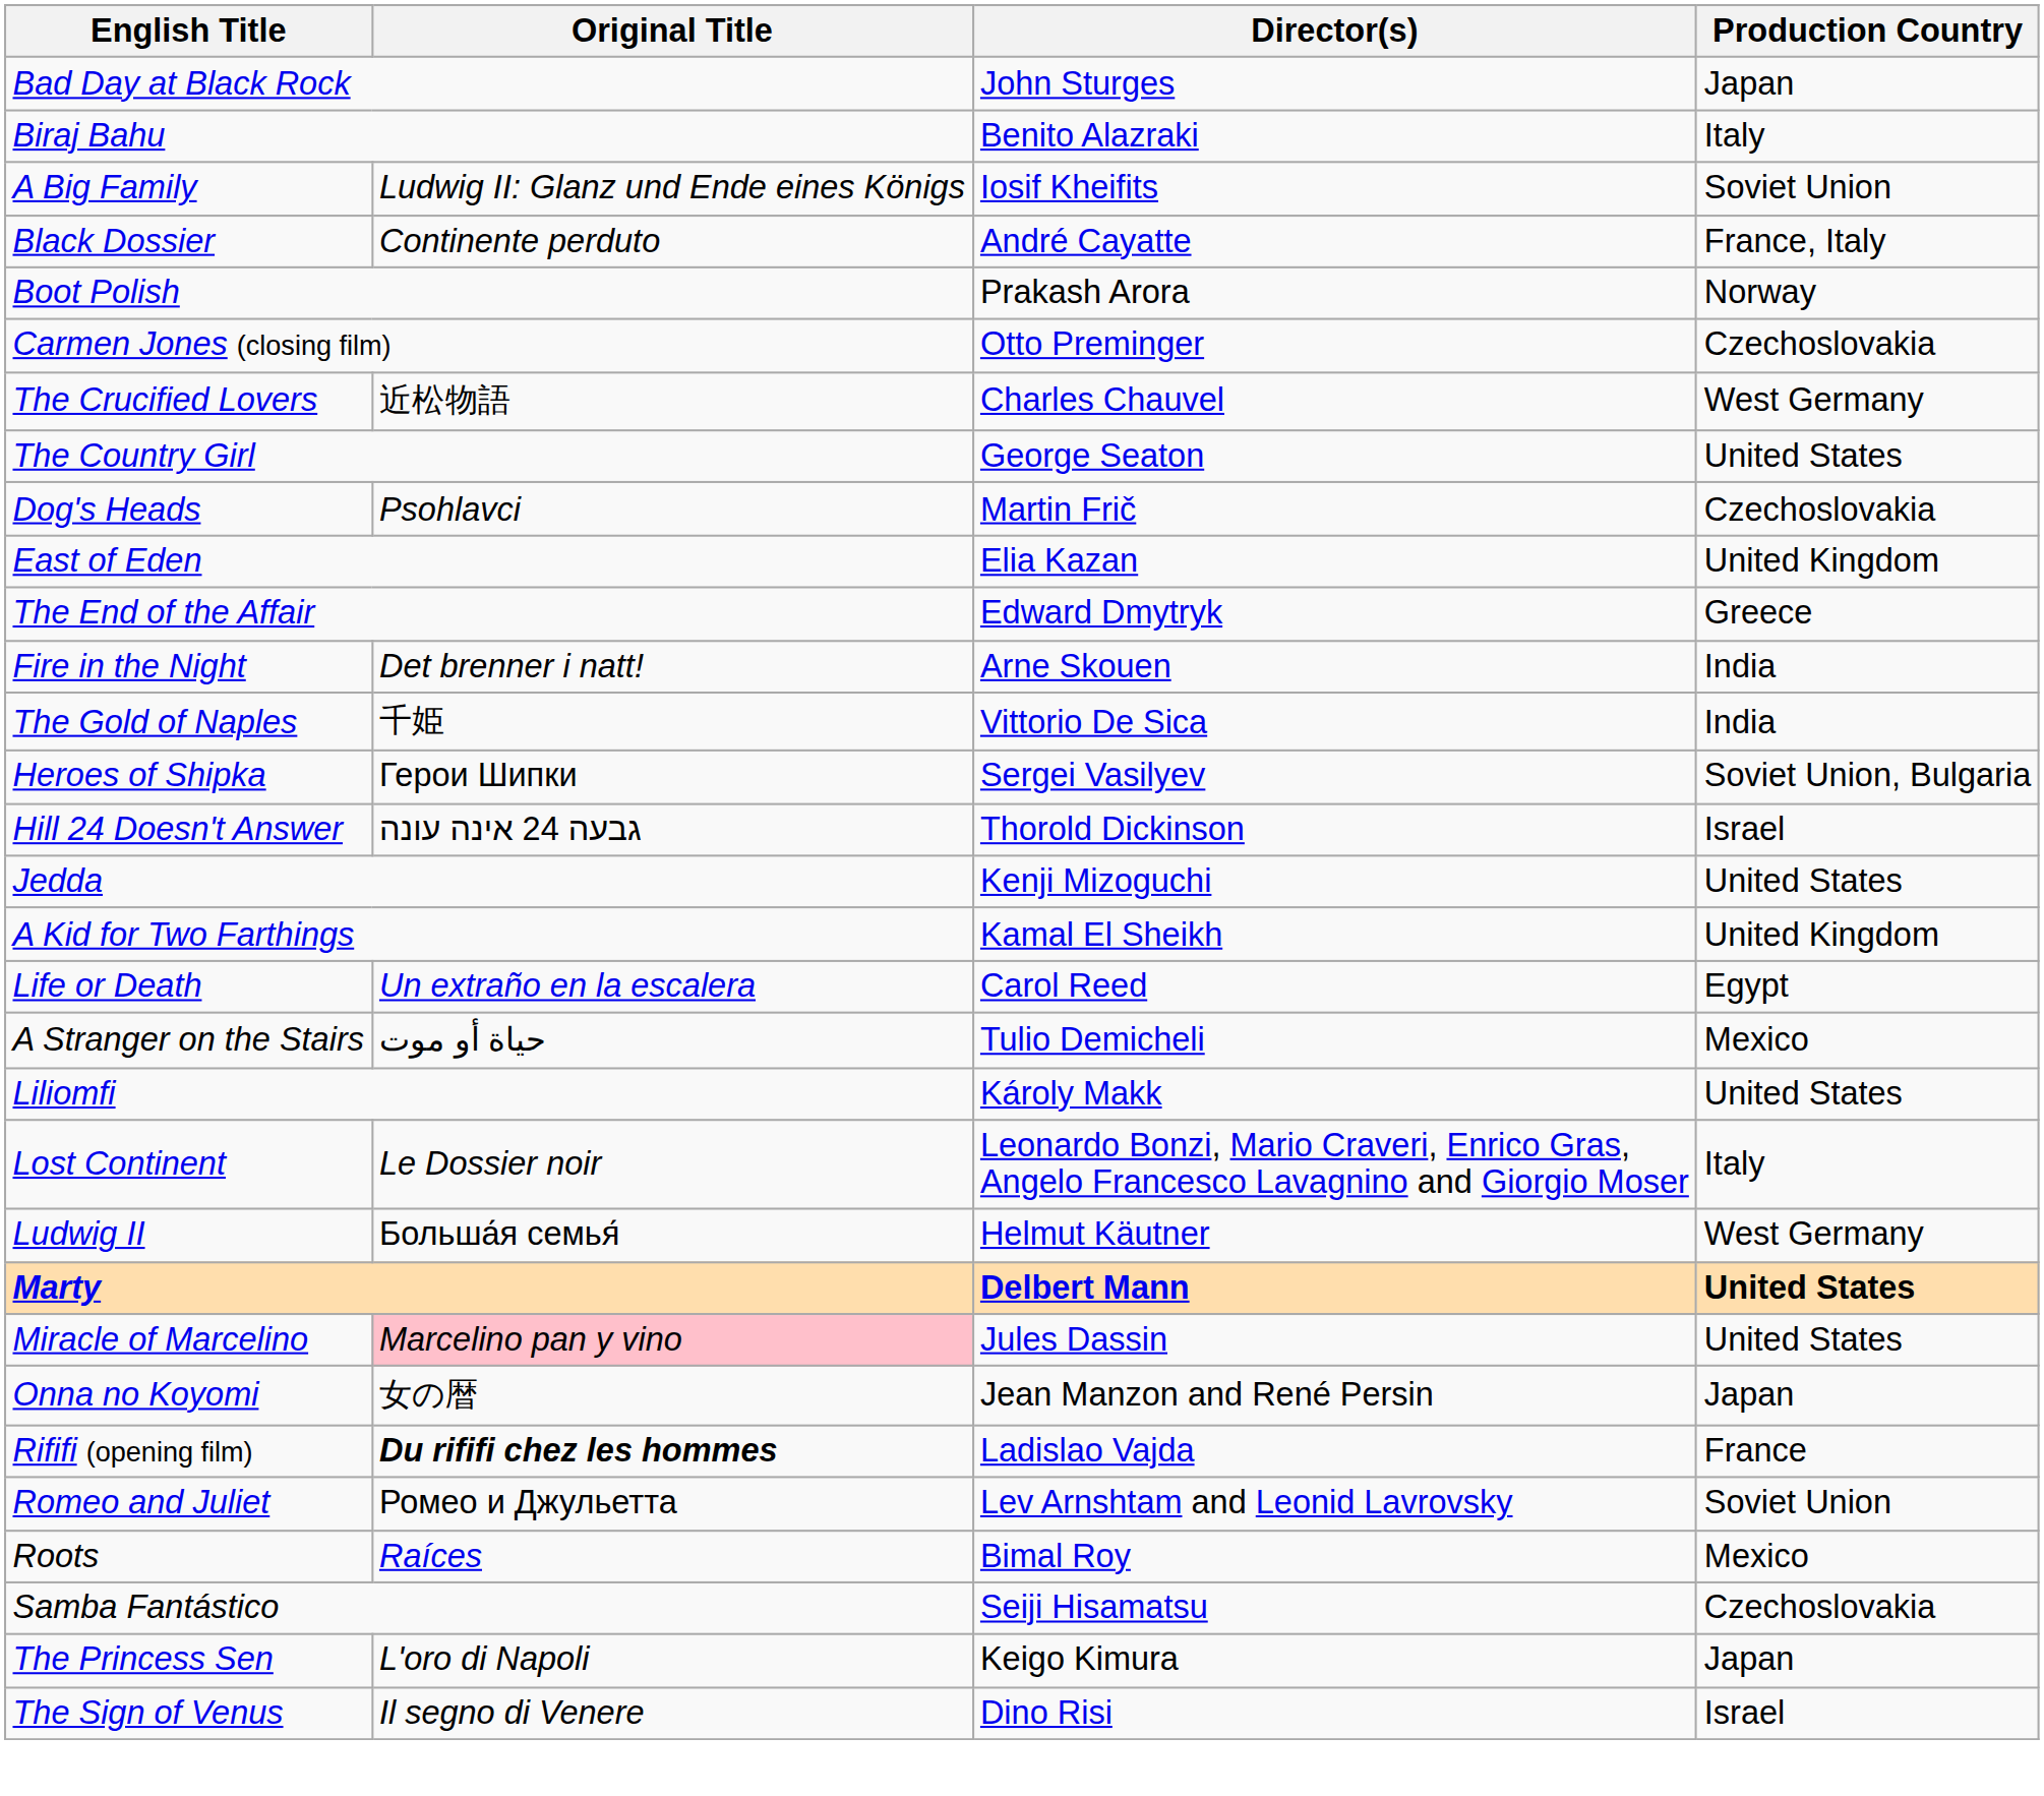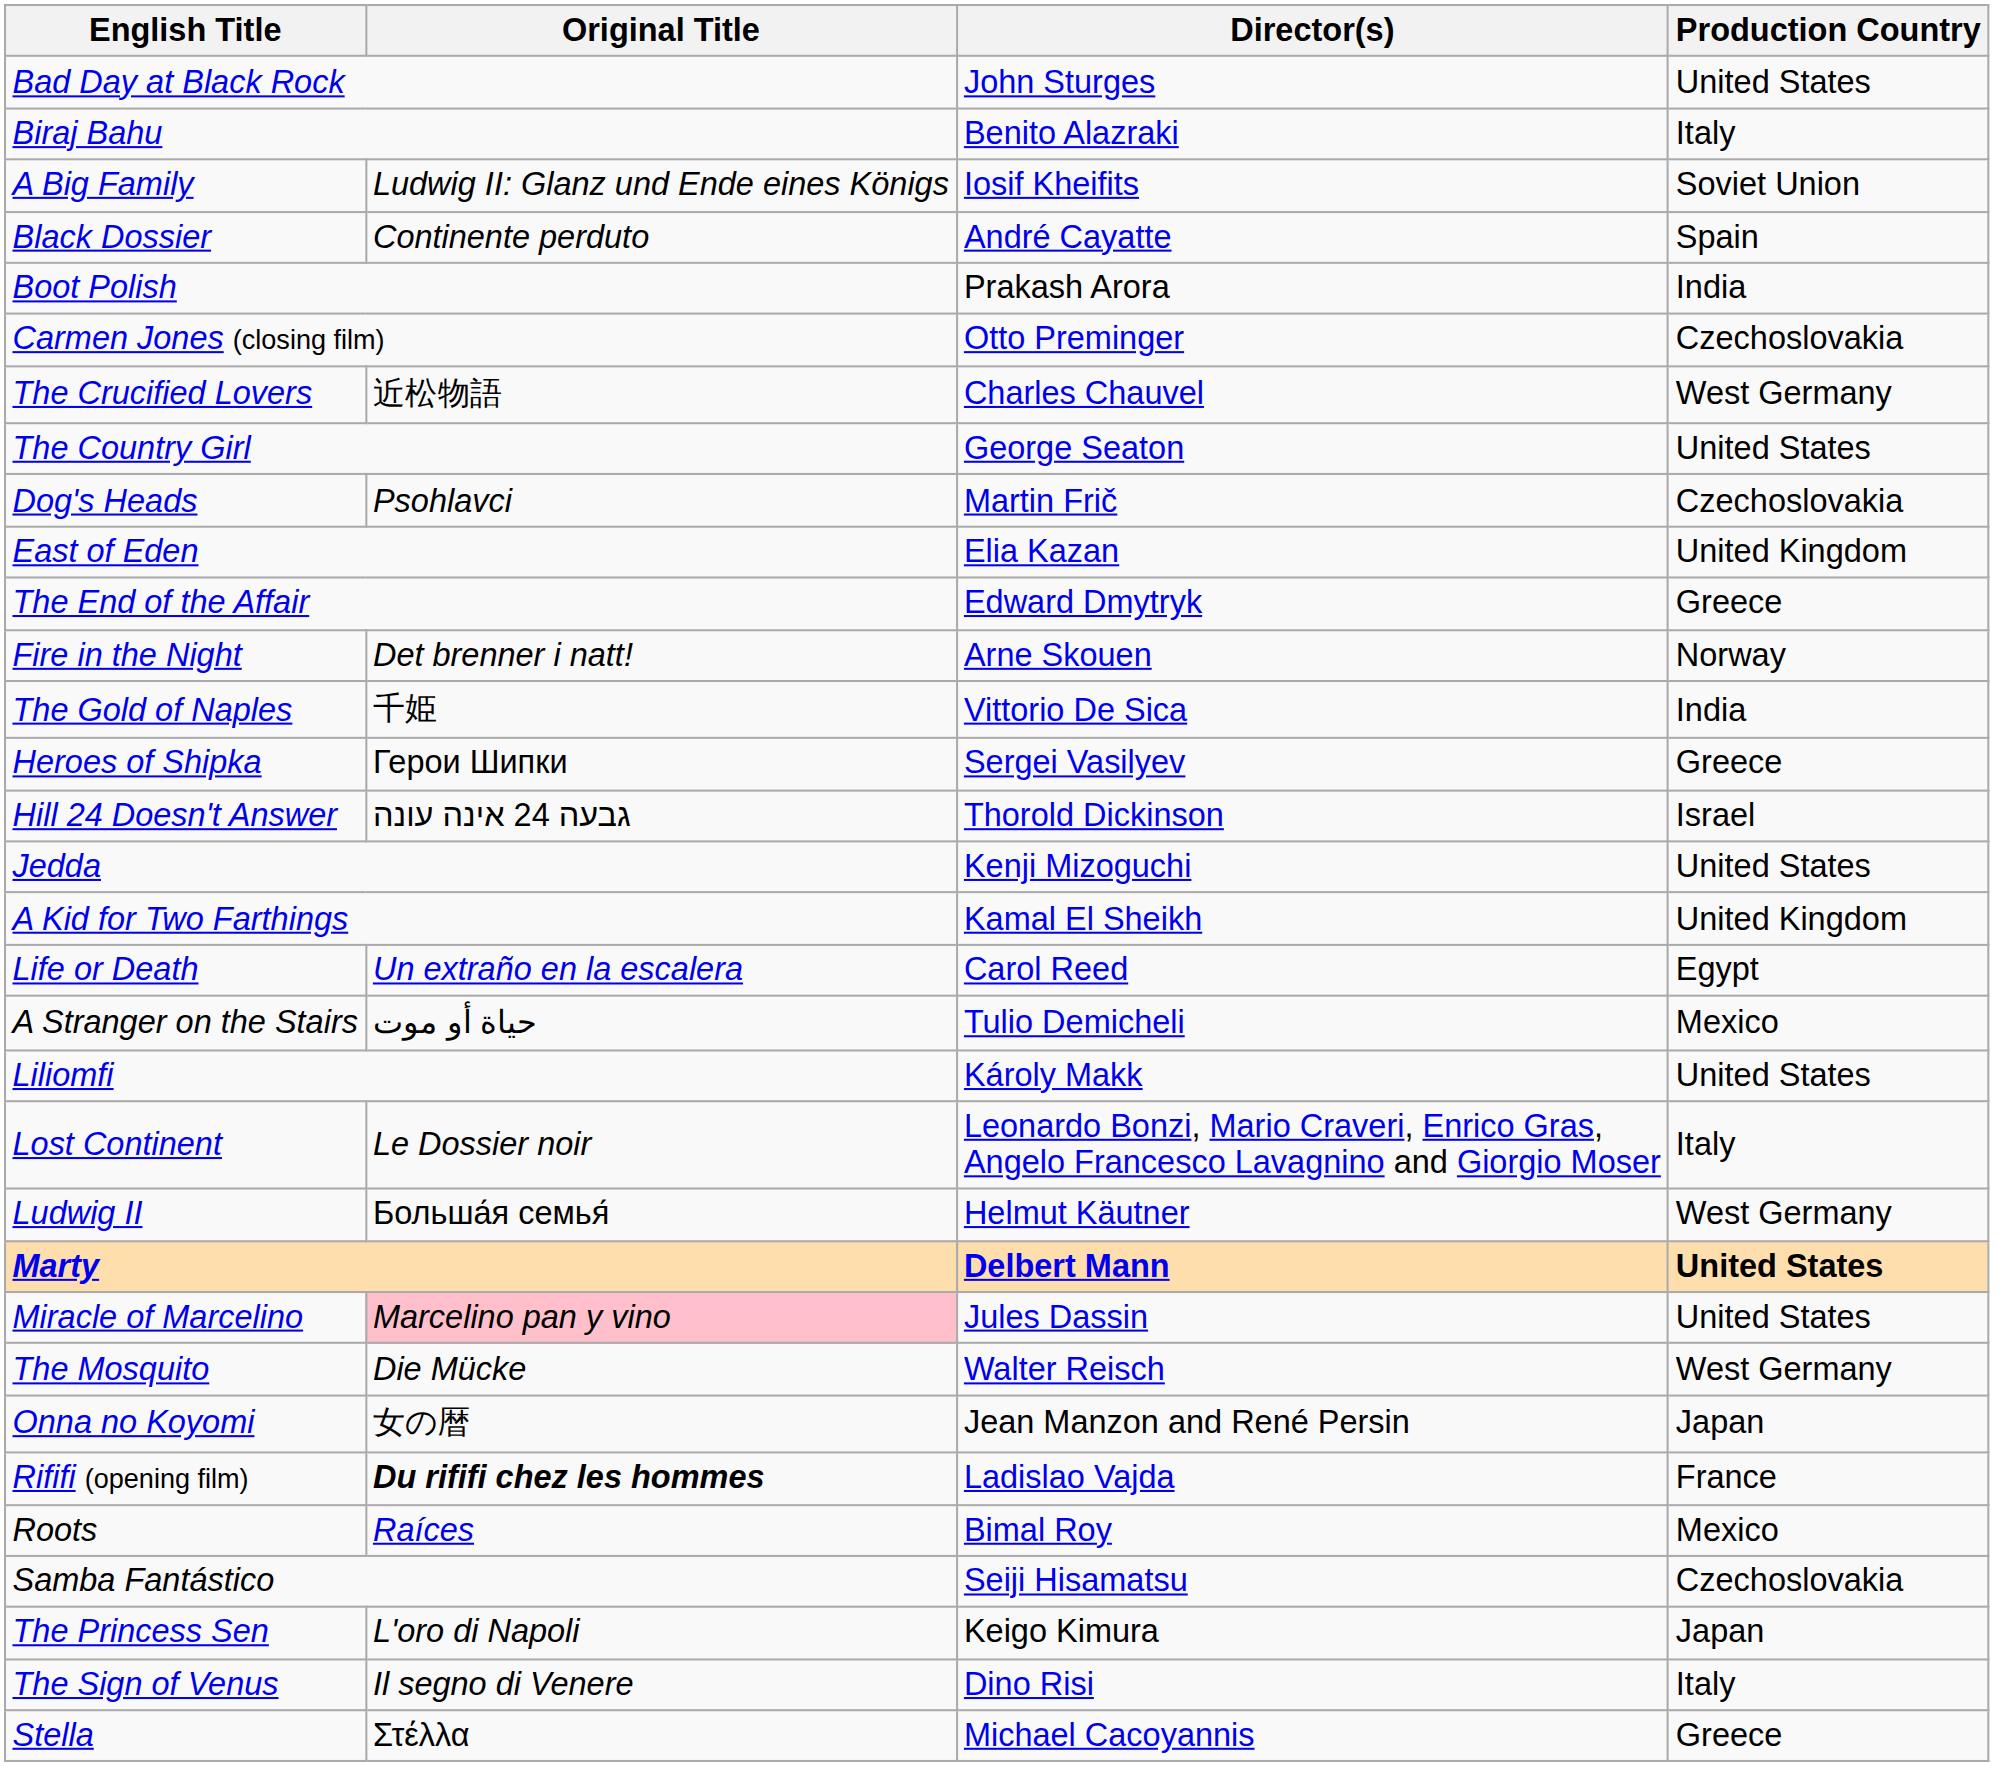 <table class="wikitable">
 <tr>
 <th>English Title</th>
 <th>Original Title</th>
 <th>Director(s)</th>
 <th>Production Country</th>
 </tr>
 <tr>
 <td colspan="2"><em><a href='#'>Bad Day at Black Rock</a></em></td>
 <td><a href='#'>John Sturges</a></td>
-<td>Japan</td>
+<td>United States</td>
 </tr>
 <tr>
 <td colspan="2"><em><a href='#'>Biraj Bahu</a></em></td>
 <td><a href='#'>Benito Alazraki</a></td>
 <td>Italy</td>
 </tr>
 <tr>
 <td><em><a href='#'>A Big Family</a></em></td>
 <td><em>Ludwig II: Glanz und Ende eines Königs</em></td>
 <td><a href='#'>Iosif Kheifits</a></td>
 <td>Soviet Union</td>
 </tr>
 <tr>
 <td><em><a href='#'>Black Dossier</a></em></td>
 <td><em>Continente perduto</em></td>
 <td><a href='#'>André Cayatte</a></td>
-<td>France, Italy</td>
+<td>Spain</td>
 </tr>
 <tr>
 <td colspan="2"><em><a href='#'>Boot Polish</a></em></td>
 <td>Prakash Arora</td>
-<td>Norway</td>
+<td>India</td>
 </tr>
 <tr>
 <td colspan="2"><em><a href='#'>Carmen Jones</a></em> <small>(closing film)</small></td>
 <td><a href='#'>Otto Preminger</a></td>
 <td>Czechoslovakia</td>
 </tr>
 <tr>
 <td><em><a href='#'>The Crucified Lovers</a></em></td>
 <td>近松物語</td>
 <td><a href='#'>Charles Chauvel</a></td>
 <td>West Germany</td>
 </tr>
 <tr>
 <td colspan="2"><em><a href='#'>The Country Girl</a></em></td>
 <td><a href='#'>George Seaton</a></td>
 <td>United States</td>
 </tr>
 <tr>
 <td><em><a href='#'>Dog's Heads</a></em></td>
 <td><em>Psohlavci</em></td>
 <td><a href='#'>Martin Frič</a></td>
 <td>Czechoslovakia</td>
 </tr>
 <tr>
 <td colspan="2"><em><a href='#'>East of Eden</a></em></td>
 <td><a href='#'>Elia Kazan</a></td>
 <td>United Kingdom</td>
 </tr>
 <tr>
 <td colspan="2"><em><a href='#'>The End of the Affair</a></em></td>
 <td><a href='#'>Edward Dmytryk</a></td>
 <td>Greece</td>
 </tr>
 <tr>
 <td><em><a href='#'>Fire in the Night</a></em></td>
 <td><em>Det brenner i natt!</em></td>
 <td><a href='#'>Arne Skouen</a></td>
-<td>India</td>
+<td>Norway</td>
 </tr>
 <tr>
 <td><em><a href='#'>The Gold of Naples</a></em></td>
 <td>千姫</td>
 <td><a href='#'>Vittorio De Sica</a></td>
 <td>India</td>
 </tr>
 <tr>
 <td><em><a href='#'>Heroes of Shipka</a></em></td>
 <td>Герои Шипки</td>
 <td><a href='#'>Sergei Vasilyev</a></td>
-<td>Soviet Union, Bulgaria</td>
+<td>Greece</td>
 </tr>
 <tr>
 <td><em><a href='#'>Hill 24 Doesn't Answer</a></em></td>
 <td>גבעה 24 אינה עונה</td>
 <td><a href='#'>Thorold Dickinson</a></td>
 <td>Israel</td>
 </tr>
 <tr>
 <td colspan="2"><em><a href='#'>Jedda</a></em></td>
 <td><a href='#'>Kenji Mizoguchi</a></td>
 <td>United States</td>
 </tr>
 <tr>
 <td colspan="2"><em><a href='#'>A Kid for Two Farthings</a></em></td>
 <td><a href='#'>Kamal El Sheikh</a></td>
 <td>United Kingdom</td>
 </tr>
 <tr>
 <td><em><a href='#'>Life or Death</a></em></td>
 <td><em><a href='#'>Un extraño en la escalera</a></em></td>
 <td><a href='#'>Carol Reed</a></td>
 <td>Egypt</td>
 </tr>
 <tr>
 <td><em>A Stranger on the Stairs</em></td>
 <td>حياة أو موت</td>
 <td><a href='#'>Tulio Demicheli</a></td>
 <td>Mexico</td>
 </tr>
 <tr>
 <td colspan="2"><em><a href='#'>Liliomfi</a></em></td>
 <td><a href='#'>Károly Makk</a></td>
 <td>United States</td>
 </tr>
 <tr>
 <td><em><a href='#'>Lost Continent</a></em></td>
 <td><em>Le Dossier noir</em></td>
 <td><a href='#'>Leonardo Bonzi</a>, <a href='#'>Mario Craveri</a>, <a href='#'>Enrico Gras</a>,<br><a href='#'>Angelo Francesco Lavagnino</a> and <a href='#'>Giorgio Moser</a></td>
 <td>Italy</td>
 </tr>
 <tr>
 <td><em><a href='#'>Ludwig II</a></em></td>
 <td>Больша́я семья́</td>
 <td><a href='#'>Helmut Käutner</a></td>
 <td>West Germany</td>
 </tr>
 <tr style="background:#FFDEAD;">
 <td colspan="2"><strong><em><a href='#'> Marty</a></em></strong></td>
 <td><strong><a href='#'>Delbert Mann</a></strong></td>
 <td><strong>United States</strong></td>
 </tr>
 <tr>
 <td><em><a href='#'>Miracle of Marcelino</a></em></td>
 <td style="background: pink;"><em>Marcelino pan y vino</em></td>
 <td><a href='#'>Jules Dassin</a></td>
 <td>United States</td>
 </tr>
 <tr>
+<td><em><a href='#'>The Mosquito</a></em></td>
+<td><em>Die Mücke</em></td>
+<td><a href='#'>Walter Reisch</a></td>
+<td>West Germany</td>
+</tr>
+<tr>
 <td><em><a href='#'>Onna no Koyomi</a></em></td>
 <td>女の暦</td>
 <td>Jean Manzon and René Persin</td>
 <td>Japan</td>
 </tr>
 <tr>
 <td><em><a href='#'>Rififi</a></em> <small>(opening film)</small></td>
 <td><strong><em>Du rififi chez les hommes</em></strong></td>
 <td><a href='#'>Ladislao Vajda</a></td>
 <td>France</td>
-</tr>
-<tr>
-<td><em><a href='#'>Romeo and Juliet</a></em></td>
-<td>Ромео и Джульетта</td>
-<td><a href='#'>Lev Arnshtam</a> and <a href='#'>Leonid Lavrovsky</a></td>
-<td>Soviet Union</td>
 </tr>
 <tr>
 <td><em>Roots</em></td>
 <td><em><a href='#'>Raíces</a></em></td>
 <td><a href='#'>Bimal Roy</a></td>
 <td>Mexico</td>
 </tr>
 <tr>
 <td colspan="2"><em>Samba Fantástico</em></td>
 <td><a href='#'>Seiji Hisamatsu</a></td>
 <td>Czechoslovakia</td>
 </tr>
 <tr>
 <td><em><a href='#'>The Princess Sen</a></em></td>
 <td><em>L'oro di Napoli</em></td>
 <td>Keigo Kimura</td>
 <td>Japan</td>
 </tr>
 <tr>
 <td><em><a href='#'>The Sign of Venus</a></em></td>
 <td><em>Il segno di Venere</em></td>
 <td><a href='#'>Dino Risi</a></td>
-<td>Israel</td>
+<td>Italy</td>
+</tr>
+<tr>
+<td><em><a href='#'>Stella</a></em></td>
+<td>Στέλλα</td>
+<td><a href='#'>Michael Cacoyannis</a></td>
+<td>Greece</td>
 </tr>
 </table>
